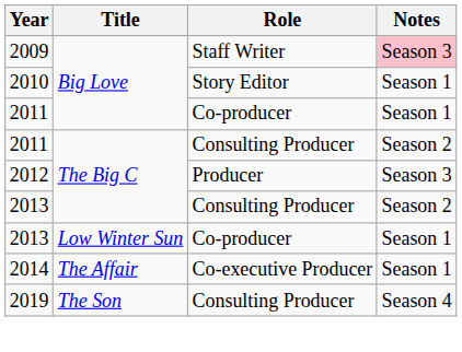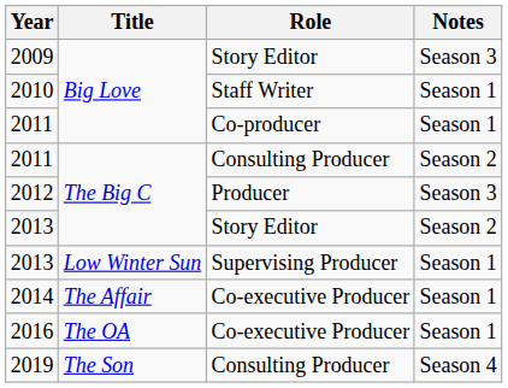 <table class="wikitable">
 <tr>
 <th>Year</th>
 <th>Title</th>
 <th>Role</th>
 <th>Notes</th>
 </tr>
 <tr>
 <td>2009</td>
 <td rowspan="3"><em><a href='#'>Big Love</a></em></td>
-<td>Staff Writer</td>
-<td style="background: pink;">Season 3</td>
+<td>Story Editor</td>
+<td>Season 3</td>
 </tr>
 <tr>
 <td>2010</td>
-<td>Story Editor</td>
+<td>Staff Writer</td>
 <td>Season 1</td>
 </tr>
 <tr>
 <td>2011</td>
 <td>Co-producer</td>
 <td>Season 1</td>
 </tr>
 <tr>
 <td>2011</td>
 <td rowspan="3"><em><a href='#'>The Big C</a></em></td>
 <td>Consulting Producer</td>
 <td>Season 2</td>
 </tr>
 <tr>
 <td>2012</td>
 <td>Producer</td>
 <td>Season 3</td>
 </tr>
 <tr>
 <td>2013</td>
-<td>Consulting Producer</td>
+<td>Story Editor</td>
 <td>Season 2</td>
 </tr>
 <tr>
 <td>2013</td>
 <td><em><a href='#'>Low Winter Sun</a></em></td>
-<td>Co-producer</td>
+<td>Supervising Producer</td>
 <td>Season 1</td>
 </tr>
 <tr>
 <td>2014</td>
 <td><em><a href='#'>The Affair</a></em></td>
+<td>Co-executive Producer</td>
+<td>Season 1</td>
+</tr>
+<tr>
+<td>2016</td>
+<td><em><a href='#'>The OA</a></em></td>
 <td>Co-executive Producer</td>
 <td>Season 1</td>
 </tr>
 <tr>
 <td>2019</td>
 <td><em><a href='#'>The Son</a></em></td>
 <td>Consulting Producer</td>
 <td>Season 4</td>
 </tr>
 </table>
